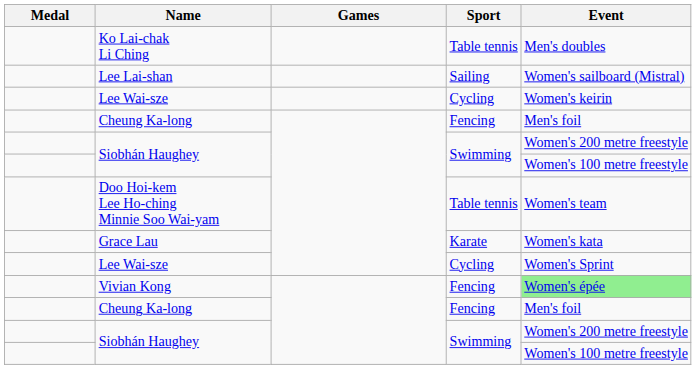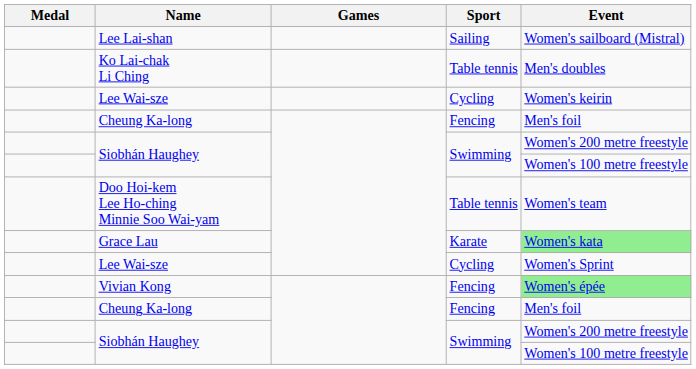 <table class="wikitable sortable">
 <tr>
 <th style="width:6em">Medal</th>
 <th style="width:12em">Name</th>
 <th style="width:12em">Games</th>
 <th>Sport</th>
 <th>Event</th>
 </tr>
 <tr>
 <td></td>
+<td><a href='#'>Lee Lai-shan</a></td>
+<td></td>
+<td> <a href='#'>Sailing</a></td>
+<td><a href='#'>Women's sailboard (Mistral)</a></td>
+</tr>
+<tr>
+<td></td>
 <td><a href='#'>Ko Lai-chak</a><br><a href='#'>Li Ching</a></td>
 <td></td>
 <td> <a href='#'>Table tennis</a></td>
 <td><a href='#'>Men's doubles</a></td>
-</tr>
-<tr>
-<td></td>
-<td><a href='#'>Lee Lai-shan</a></td>
-<td></td>
-<td> <a href='#'>Sailing</a></td>
-<td><a href='#'>Women's sailboard (Mistral)</a></td>
 </tr>
 <tr>
 <td></td>
 <td><a href='#'>Lee Wai-sze</a></td>
 <td></td>
 <td> <a href='#'>Cycling</a></td>
 <td><a href='#'>Women's keirin</a></td>
 </tr>
 <tr>
 <td></td>
 <td><a href='#'>Cheung Ka-long</a></td>
 <td rowspan="6"></td>
 <td> <a href='#'>Fencing</a></td>
 <td><a href='#'>Men's foil</a></td>
 </tr>
 <tr>
 <td></td>
 <td rowspan="2"><a href='#'>Siobhán Haughey</a></td>
 <td rowspan="2"> <a href='#'>Swimming</a></td>
 <td><a href='#'>Women's 200 metre freestyle</a></td>
 </tr>
 <tr>
 <td></td>
 <td><a href='#'>Women's 100 metre freestyle</a></td>
 </tr>
 <tr>
 <td></td>
 <td><a href='#'>Doo Hoi-kem</a><br><a href='#'>Lee Ho-ching</a><br><a href='#'>Minnie Soo Wai-yam</a></td>
 <td> <a href='#'>Table tennis</a></td>
 <td><a href='#'>Women's team</a></td>
 </tr>
 <tr>
 <td></td>
 <td><a href='#'>Grace Lau</a></td>
 <td> <a href='#'>Karate</a></td>
-<td><a href='#'>Women's kata</a></td>
+<td style="background: lightgreen;"><a href='#'>Women's kata</a></td>
 </tr>
 <tr>
 <td></td>
 <td><a href='#'>Lee Wai-sze</a></td>
 <td> <a href='#'>Cycling</a></td>
 <td><a href='#'>Women's Sprint</a></td>
 </tr>
 <tr>
 <td></td>
 <td><a href='#'>Vivian Kong</a></td>
 <td rowspan="4"></td>
 <td> <a href='#'>Fencing</a></td>
 <td style="background: lightgreen;"><a href='#'>Women's épée</a></td>
 </tr>
 <tr>
 <td></td>
 <td><a href='#'>Cheung Ka-long</a></td>
 <td> <a href='#'>Fencing</a></td>
 <td><a href='#'>Men's foil</a></td>
 </tr>
 <tr>
 <td></td>
 <td rowspan="2"><a href='#'>Siobhán Haughey</a></td>
 <td rowspan="2"> <a href='#'>Swimming</a></td>
 <td><a href='#'>Women's 200 metre freestyle</a></td>
 </tr>
 <tr>
 <td></td>
 <td><a href='#'>Women's 100 metre freestyle</a></td>
 </tr>
 </table>
